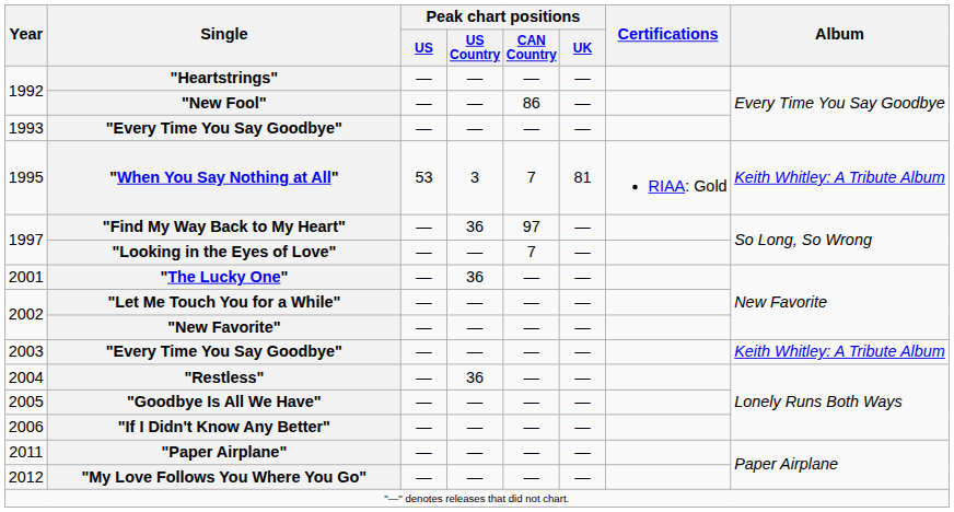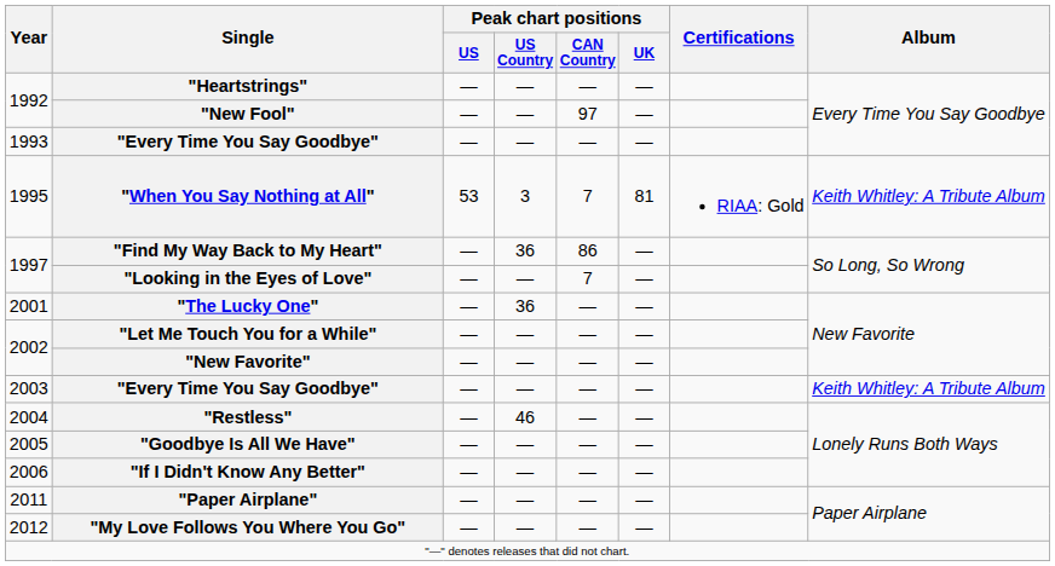 <table class="wikitable plainrowheaders" style="text-align:center;">
 <tr>
 <th rowspan="2">Year</th>
 <th rowspan="2" style="width:22em;">Single</th>
 <th colspan="4">Peak chart positions</th>
 <th rowspan="2"><a href='#'>Certifications</a></th>
 <th rowspan="2">Album</th>
 </tr>
 <tr style="font-size:smaller;">
 <th width="40"><a href='#'>US</a><br></th>
 <th width="40"><a href='#'>US Country</a><br></th>
 <th width="40"><a href='#'>CAN Country</a><br></th>
 <th width="40"><a href='#'>UK</a><br></th>
 </tr>
 <tr>
 <td rowspan="2">1992</td>
 <th scope="row">"Heartstrings"</th>
 <td>—</td>
 <td>—</td>
 <td>—</td>
 <td>—</td>
 <td></td>
 <td rowspan="3" align="left"><em>Every Time You Say Goodbye</em></td>
 </tr>
 <tr>
 <th scope="row">"New Fool"</th>
 <td>—</td>
 <td>—</td>
-<td>86</td>
+<td>97</td>
 <td>—</td>
 <td></td>
 </tr>
 <tr>
 <td>1993</td>
 <th scope="row">"Every Time You Say Goodbye"</th>
 <td>—</td>
 <td>—</td>
 <td>—</td>
 <td>—</td>
 <td></td>
 </tr>
 <tr>
 <td>1995</td>
 <th scope="row">"<a href='#'>When You Say Nothing at All</a>"</th>
 <td>53</td>
 <td>3</td>
 <td>7</td>
 <td>81</td>
 <td><br><ul><li><a href='#'>RIAA</a>: Gold</li></ul></td>
 <td align="left"><em><a href='#'>Keith Whitley: A Tribute Album</a></em></td>
 </tr>
 <tr>
 <td rowspan="2">1997</td>
 <th scope="row">"Find My Way Back to My Heart"</th>
 <td>—</td>
 <td>36</td>
-<td>97</td>
+<td>86</td>
 <td>—</td>
 <td></td>
 <td rowspan="2" align="left"><em>So Long, So Wrong</em></td>
 </tr>
 <tr>
 <th scope="row">"Looking in the Eyes of Love"</th>
 <td>—</td>
 <td>—</td>
 <td>7</td>
 <td>—</td>
 <td></td>
 </tr>
 <tr>
 <td>2001</td>
 <th scope="row">"<a href='#'>The Lucky One</a>"</th>
 <td>—</td>
 <td>36</td>
 <td>—</td>
 <td>—</td>
 <td></td>
 <td rowspan="3" align="left"><em>New Favorite</em></td>
 </tr>
 <tr>
 <td rowspan="2">2002</td>
 <th scope="row">"Let Me Touch You for a While"</th>
 <td>—</td>
 <td>—</td>
 <td>—</td>
 <td>—</td>
 <td></td>
 </tr>
 <tr>
 <th scope="row">"New Favorite"</th>
 <td>—</td>
 <td>—</td>
 <td>—</td>
 <td>—</td>
 <td></td>
 </tr>
 <tr>
 <td>2003</td>
 <th scope="row">"Every Time You Say Goodbye" </th>
 <td>—</td>
 <td>—</td>
 <td>—</td>
 <td>—</td>
 <td></td>
 <td align="left"><em><a href='#'>Keith Whitley: A Tribute Album</a></em></td>
 </tr>
 <tr>
 <td>2004</td>
 <th scope="row">"Restless"</th>
 <td>—</td>
-<td>36</td>
+<td>46</td>
 <td>—</td>
 <td>—</td>
 <td></td>
 <td rowspan="3" align="left"><em>Lonely Runs Both Ways</em></td>
 </tr>
 <tr>
 <td>2005</td>
 <th scope="row">"Goodbye Is All We Have"</th>
 <td>—</td>
 <td>—</td>
 <td>—</td>
 <td>—</td>
 <td></td>
 </tr>
 <tr>
 <td>2006</td>
 <th scope="row">"If I Didn't Know Any Better"</th>
 <td>—</td>
 <td>—</td>
 <td>—</td>
 <td>—</td>
 <td></td>
 </tr>
 <tr>
 <td>2011</td>
 <th scope="row">"Paper Airplane"</th>
 <td>—</td>
 <td>—</td>
 <td>—</td>
 <td>—</td>
 <td></td>
 <td rowspan="2" align="left"><em>Paper Airplane</em></td>
 </tr>
 <tr>
 <td>2012</td>
 <th scope="row">"My Love Follows You Where You Go"</th>
 <td>—</td>
 <td>—</td>
 <td>—</td>
 <td>—</td>
 <td></td>
 </tr>
 <tr>
 <td colspan="8" style="font-size:8pt">"—" denotes releases that did not chart.</td>
 </tr>
 </table>
